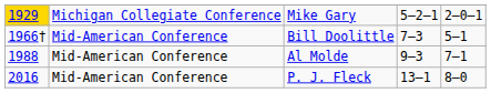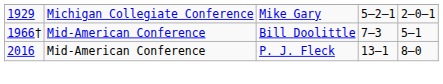 <table class="wikitable">
 <tr>
 </tr>
 <tr>
-<td style="background: gold;"><a href='#'>1929</a></td>
+<td><a href='#'>1929</a></td>
 <td><a href='#'>Michigan Collegiate Conference</a></td>
 <td><a href='#'>Mike Gary</a></td>
 <td>5–2–1</td>
 <td>2–0–1</td>
 </tr>
 <tr>
 <td><a href='#'>1966</a>†</td>
 <td><a href='#'>Mid-American Conference</a></td>
 <td><a href='#'>Bill Doolittle</a></td>
 <td>7–3</td>
 <td>5–1</td>
 </tr>
 <tr>
-<td><a href='#'>1988</a></td>
-<td>Mid-American Conference</td>
-<td><a href='#'>Al Molde</a></td>
-<td>9–3</td>
-<td>7–1</td>
-</tr>
-<tr>
 <td><a href='#'>2016</a></td>
 <td>Mid-American Conference</td>
 <td><a href='#'>P. J. Fleck</a></td>
 <td>13–1</td>
 <td>8–0</td>
 </tr>
 </table>
